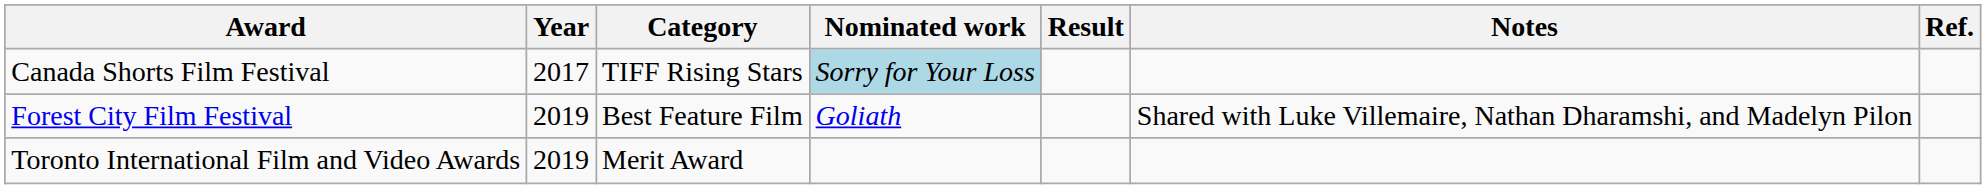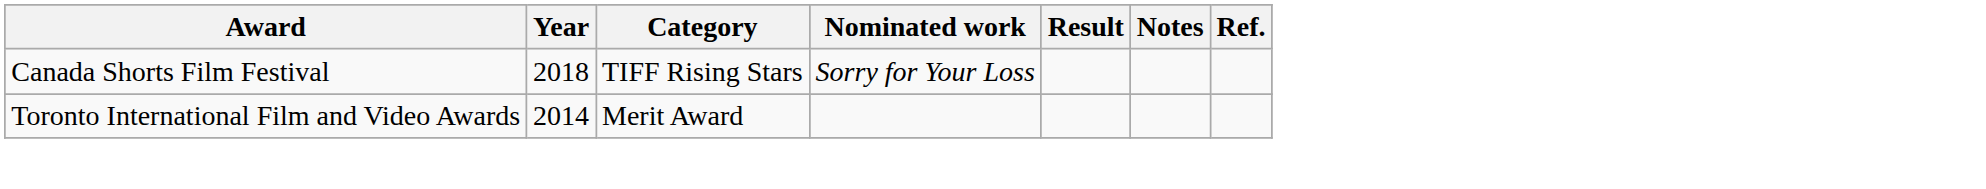 <table class="wikitable">
 <tr>
 <th>Award</th>
 <th>Year</th>
 <th>Category</th>
 <th>Nominated work</th>
 <th>Result</th>
 <th>Notes</th>
 <th>Ref.</th>
 </tr>
 <tr>
 <td>Canada Shorts Film Festival</td>
-<td>2017</td>
+<td>2018</td>
 <td>TIFF Rising Stars</td>
-<td style="background: lightblue;"><em>Sorry for Your Loss</em></td>
+<td><em>Sorry for Your Loss</em></td>
 <td></td>
 <td></td>
 <td></td>
 </tr>
 <tr>
-<td><a href='#'>Forest City Film Festival</a></td>
-<td>2019</td>
-<td>Best Feature Film</td>
-<td><em><a href='#'>Goliath</a></em></td>
-<td></td>
-<td>Shared with Luke Villemaire, Nathan Dharamshi, and Madelyn Pilon</td>
-<td></td>
-</tr>
-<tr>
 <td>Toronto International Film and Video Awards</td>
-<td>2019</td>
+<td>2014</td>
 <td>Merit Award</td>
 <td></td>
 <td></td>
 <td></td>
 <td></td>
 </tr>
 </table>
